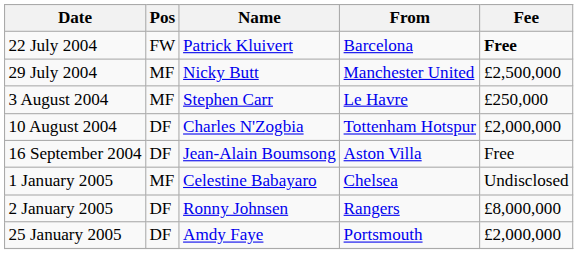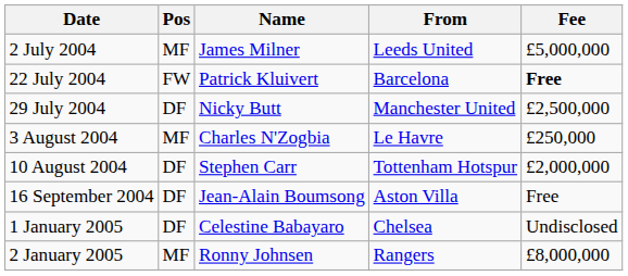 <table class="wikitable">
 <tr>
 <th>Date</th>
 <th>Pos</th>
 <th>Name</th>
 <th>From</th>
 <th>Fee</th>
+</tr>
+<tr>
+<td>2 July 2004</td>
+<td>MF</td>
+<td> <a href='#'>James Milner</a></td>
+<td> <a href='#'>Leeds United</a></td>
+<td>£5,000,000</td>
 </tr>
 <tr>
 <td>22 July 2004</td>
 <td>FW</td>
 <td> <a href='#'>Patrick Kluivert</a></td>
 <td> <a href='#'>Barcelona</a></td>
 <td><strong>Free</strong></td>
 </tr>
 <tr>
 <td>29 July 2004</td>
-<td>MF</td>
+<td>DF</td>
 <td> <a href='#'>Nicky Butt</a></td>
 <td> <a href='#'>Manchester United</a></td>
 <td>£2,500,000</td>
 </tr>
 <tr>
 <td>3 August 2004</td>
 <td>MF</td>
-<td> <a href='#'>Stephen Carr</a></td>
+<td> <a href='#'>Charles N'Zogbia</a></td>
 <td> <a href='#'>Le Havre</a></td>
 <td>£250,000</td>
 </tr>
 <tr>
 <td>10 August 2004</td>
 <td>DF</td>
-<td> <a href='#'>Charles N'Zogbia</a></td>
+<td> <a href='#'>Stephen Carr</a></td>
 <td> <a href='#'>Tottenham Hotspur</a></td>
 <td>£2,000,000</td>
 </tr>
 <tr>
 <td>16 September 2004</td>
 <td>DF</td>
 <td> <a href='#'>Jean-Alain Boumsong</a></td>
 <td> <a href='#'>Aston Villa</a></td>
 <td>Free</td>
 </tr>
 <tr>
 <td>1 January 2005</td>
-<td>MF</td>
+<td>DF</td>
 <td> <a href='#'>Celestine Babayaro</a></td>
 <td> <a href='#'>Chelsea</a></td>
 <td>Undisclosed</td>
 </tr>
 <tr>
 <td>2 January 2005</td>
-<td>DF</td>
+<td>MF</td>
 <td> <a href='#'>Ronny Johnsen</a></td>
 <td> <a href='#'>Rangers</a></td>
 <td>£8,000,000</td>
 </tr>
 <tr>
-<td>25 January 2005</td>
-<td>DF</td>
-<td> <a href='#'>Amdy Faye</a></td>
-<td> <a href='#'>Portsmouth</a></td>
-<td>£2,000,000</td>
-</tr>
-<tr>
 </tr>
 </table>
